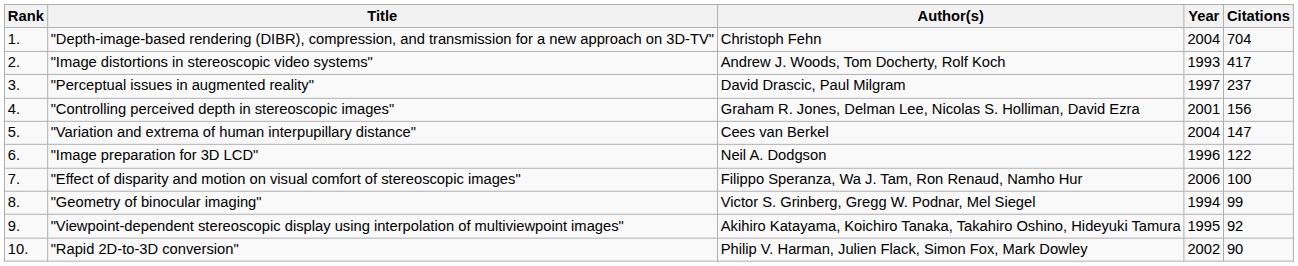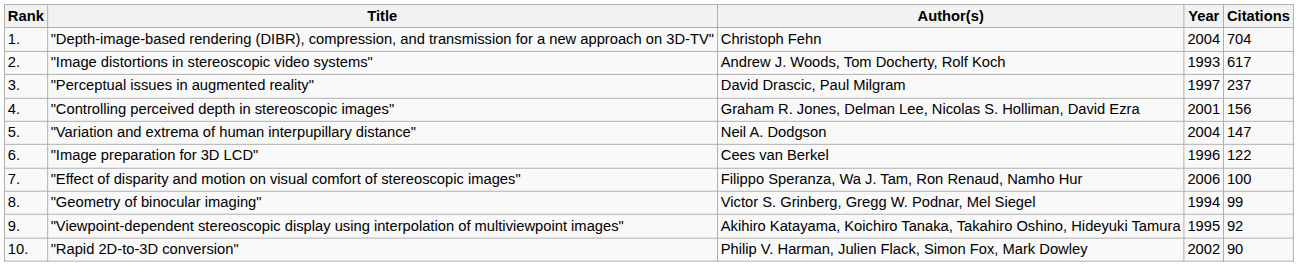 <table class="wikitable">
 <tr>
 <th>Rank</th>
 <th>Title</th>
 <th>Author(s)</th>
 <th>Year</th>
 <th>Citations</th>
 </tr>
 <tr>
 <td>1.</td>
 <td>"Depth-image-based rendering (DIBR), compression, and transmission for a  new approach on 3D-TV"</td>
 <td>Christoph Fehn</td>
 <td>2004</td>
 <td>704</td>
 </tr>
 <tr>
 <td>2.</td>
 <td>"Image distortions in stereoscopic video systems"</td>
 <td>Andrew J. Woods, Tom  Docherty, Rolf Koch</td>
 <td>1993</td>
-<td>417</td>
+<td>617</td>
 </tr>
 <tr>
 <td>3.</td>
 <td>"Perceptual issues in augmented reality"</td>
 <td>David Drascic, Paul Milgram</td>
 <td>1997</td>
 <td>237</td>
 </tr>
 <tr>
 <td>4.</td>
 <td>"Controlling perceived depth in stereoscopic images"</td>
 <td>Graham R. Jones,  Delman Lee, Nicolas S. Holliman, David Ezra</td>
 <td>2001</td>
 <td>156</td>
 </tr>
 <tr>
 <td>5.</td>
 <td>"Variation and extrema of human interpupillary distance"</td>
-<td>Cees van Berkel</td>
+<td>Neil A. Dodgson</td>
 <td>2004</td>
 <td>147</td>
 </tr>
 <tr>
 <td>6.</td>
 <td>"Image preparation for 3D LCD"</td>
-<td>Neil A. Dodgson</td>
+<td>Cees van Berkel</td>
 <td>1996</td>
 <td>122</td>
 </tr>
 <tr>
 <td>7.</td>
 <td>"Effect of disparity and motion on visual comfort of stereoscopic images"</td>
 <td>Filippo Speranza, Wa J. Tam, Ron Renaud, Namho Hur</td>
 <td>2006</td>
 <td>100</td>
 </tr>
 <tr>
 <td>8.</td>
 <td>"Geometry of binocular imaging"</td>
 <td>Victor S. Grinberg, Gregg W. Podnar, Mel  Siegel</td>
 <td>1994</td>
 <td>99</td>
 </tr>
 <tr>
 <td>9.</td>
 <td>"Viewpoint-dependent stereoscopic display using interpolation of  multiviewpoint images"</td>
 <td>Akihiro Katayama, Koichiro Tanaka, Takahiro Oshino,  Hideyuki Tamura</td>
 <td>1995</td>
 <td>92</td>
 </tr>
 <tr>
 <td>10.</td>
 <td>"Rapid 2D-to-3D conversion"</td>
 <td>Philip V. Harman, Julien Flack, Simon Fox, Mark  Dowley</td>
 <td>2002</td>
 <td>90</td>
 </tr>
 </table>
